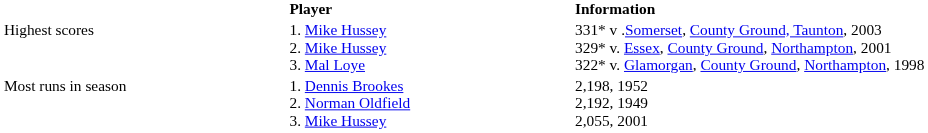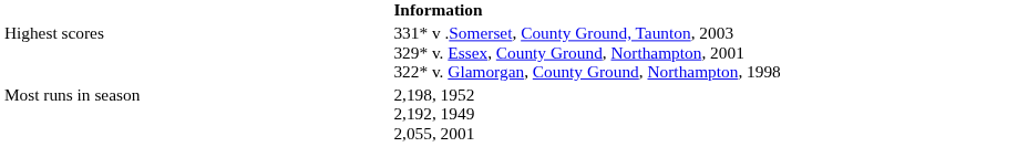 <table style="width:100%;">
 <tr>
 <th style="text-align:left; width:15%;"></th>
-<th style="text-align:left; width:15%;">Player</th>
 <th style="text-align:left; width:50%;">Information</th>
 </tr>
 <tr>
 <td align=left valign=top>Highest scores</td>
-<td align=left>1. <a href='#'>Mike Hussey</a><br>2. <a href='#'>Mike Hussey</a><br>3. <a href='#'>Mal Loye</a></td>
 <td align=left>331* v .<a href='#'>Somerset</a>, <a href='#'>County Ground, Taunton</a>, 2003<br>329* v. <a href='#'>Essex</a>, <a href='#'>County Ground</a>, <a href='#'>Northampton</a>, 2001<br>322* v. <a href='#'>Glamorgan</a>, <a href='#'>County Ground</a>, <a href='#'>Northampton</a>, 1998</td>
 </tr>
 <tr>
 <td align=left valign=top>Most runs in season</td>
-<td align=left>1. <a href='#'>Dennis Brookes</a><br>2. <a href='#'>Norman Oldfield</a><br>3. <a href='#'>Mike Hussey</a></td>
 <td align=left>2,198, 1952<br>2,192, 1949<br>2,055, 2001</td>
 </tr>
 </table>
